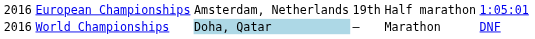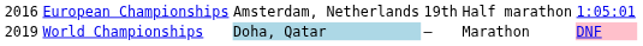 <table>
 <tr>
 <td>2016</td>
 <td><a href='#'>European Championships</a></td>
 <td>Amsterdam, Netherlands</td>
 <td>19th</td>
 <td>Half marathon</td>
 <td><a href='#'>1:05:01</a></td>
 </tr>
 <tr>
-<td>2016</td>
+<td>2019</td>
 <td><a href='#'>World Championships</a></td>
 <td style="background: lightblue;">Doha, Qatar</td>
 <td>–</td>
 <td>Marathon</td>
-<td><a href='#'>DNF</a></td>
+<td style="background: pink;"><a href='#'>DNF</a></td>
 </tr>
 </table>
